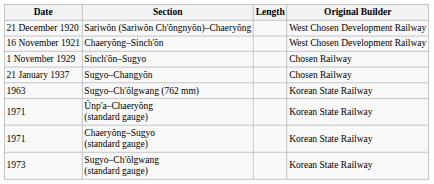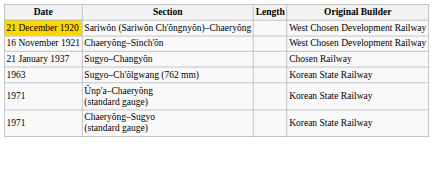 <table class="wikitable" style="font-size:90%;">
 <tr>
 <th>Date</th>
 <th>Section</th>
 <th>Length</th>
 <th>Original Builder</th>
 </tr>
 <tr>
-<td>21 December 1920</td>
+<td style="background: gold;">21 December 1920</td>
 <td>Sariwŏn (Sariwŏn Ch'ŏngnyŏn)–Chaeryŏng</td>
 <td></td>
 <td>West Chosen Development Railway</td>
 </tr>
 <tr>
 <td>16 November 1921</td>
 <td>Chaeryŏng–Sinch'ŏn</td>
 <td></td>
 <td>West Chosen Development Railway</td>
-</tr>
-<tr>
-<td>1 November 1929</td>
-<td>Sinch'ŏn–Sugyo</td>
-<td></td>
-<td>Chosen Railway</td>
 </tr>
 <tr>
 <td>21 January 1937</td>
 <td>Sugyo–Changyŏn</td>
 <td></td>
 <td>Chosen Railway</td>
 </tr>
 <tr>
 <td>1963</td>
 <td>Sugyo–Ch'ŏlgwang (762 mm)</td>
 <td></td>
 <td>Korean State Railway</td>
 </tr>
 <tr>
 <td>1971</td>
 <td>Ŭnp'a–Chaeryŏng<br>(standard gauge)</td>
 <td></td>
 <td>Korean State Railway</td>
 </tr>
 <tr>
 <td>1971</td>
 <td>Chaeryŏng–Sugyo<br>(standard gauge)</td>
 <td></td>
 <td>Korean State Railway</td>
 </tr>
-<tr>
-<td>1973</td>
-<td>Sugyo–Ch'ŏlgwang<br>(standard gauge)</td>
-<td></td>
-<td>Korean State Railway</td>
-</tr>
 </table>
